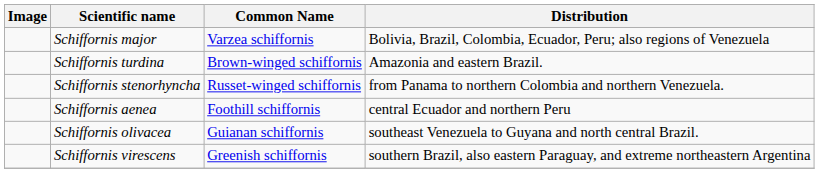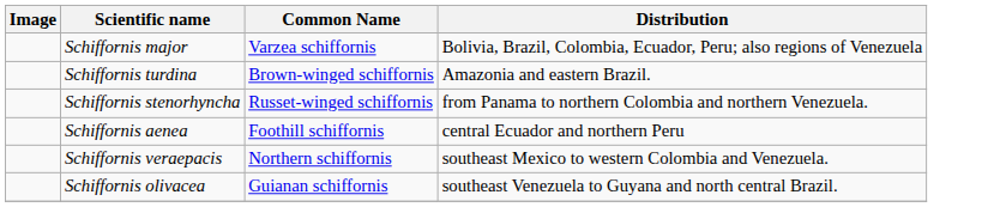 <table class="wikitable">
 <tr>
 <th>Image</th>
 <th>Scientific name</th>
 <th>Common Name</th>
 <th>Distribution</th>
 </tr>
 <tr>
 <td></td>
 <td><em>Schiffornis major</em></td>
 <td><a href='#'>Varzea schiffornis</a></td>
 <td>Bolivia, Brazil, Colombia, Ecuador, Peru; also regions of Venezuela</td>
 </tr>
 <tr>
 <td></td>
 <td><em>Schiffornis turdina</em></td>
 <td><a href='#'>Brown-winged schiffornis</a></td>
 <td>Amazonia and eastern Brazil.</td>
 </tr>
 <tr>
 <td></td>
 <td><em>Schiffornis stenorhyncha</em></td>
 <td><a href='#'>Russet-winged schiffornis</a></td>
 <td>from Panama to northern Colombia and northern Venezuela.</td>
 </tr>
 <tr>
 <td></td>
 <td><em>Schiffornis aenea</em></td>
 <td><a href='#'>Foothill schiffornis</a></td>
 <td>central Ecuador and northern Peru</td>
 </tr>
 <tr>
 <td></td>
+<td><em>Schiffornis veraepacis</em></td>
+<td><a href='#'>Northern schiffornis</a></td>
+<td>southeast Mexico to western Colombia and Venezuela.</td>
+</tr>
+<tr>
+<td></td>
 <td><em>Schiffornis olivacea</em></td>
 <td><a href='#'>Guianan schiffornis</a></td>
 <td>southeast Venezuela to Guyana and north central Brazil.</td>
 </tr>
 <tr>
-<td></td>
-<td><em>Schiffornis virescens</em></td>
-<td><a href='#'>Greenish schiffornis</a></td>
-<td>southern Brazil, also eastern Paraguay, and extreme northeastern Argentina</td>
-</tr>
-<tr>
 </tr>
 </table>
